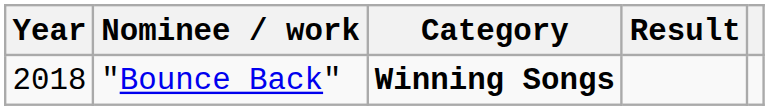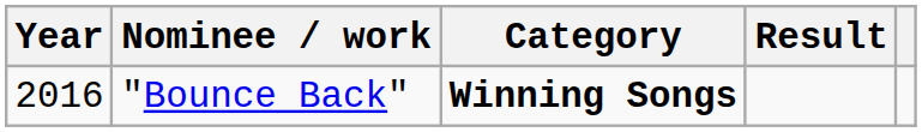 <table class="wikitable">
 <tr>
 <th>Year</th>
 <th>Nominee / work</th>
 <th>Category</th>
 <th>Result</th>
 <th></th>
 </tr>
 <tr>
-<td style="text-align:center;">2018</td>
+<td style="text-align:center;">2016</td>
 <td>"<a href='#'>Bounce Back</a>"</td>
 <td><strong>Winning Songs</strong></td>
 <td></td>
 <td rowspan="3"></td>
 </tr>
 </table>
